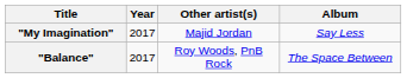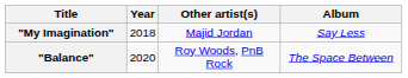 <table class="wikitable plainrowheaders" style="text-align:center;">
 <tr>
 <th scope="col" style="width:10em;">Title</th>
 <th scope="col">Year</th>
 <th scope="col" style="width:10em;">Other artist(s)</th>
 <th scope="col" style="width:10em;">Album</th>
 </tr>
 <tr>
 <th scope="row">"My Imagination"</th>
-<td>2017</td>
+<td>2018</td>
 <td><a href='#'>Majid Jordan</a></td>
 <td><em><a href='#'>Say Less</a></em></td>
 </tr>
 <tr>
 <th scope="row">"Balance"</th>
-<td>2017</td>
+<td>2020</td>
 <td><a href='#'>Roy Woods</a>, <a href='#'>PnB Rock</a></td>
 <td><em><a href='#'>The Space Between</a></em></td>
 </tr>
 </table>
